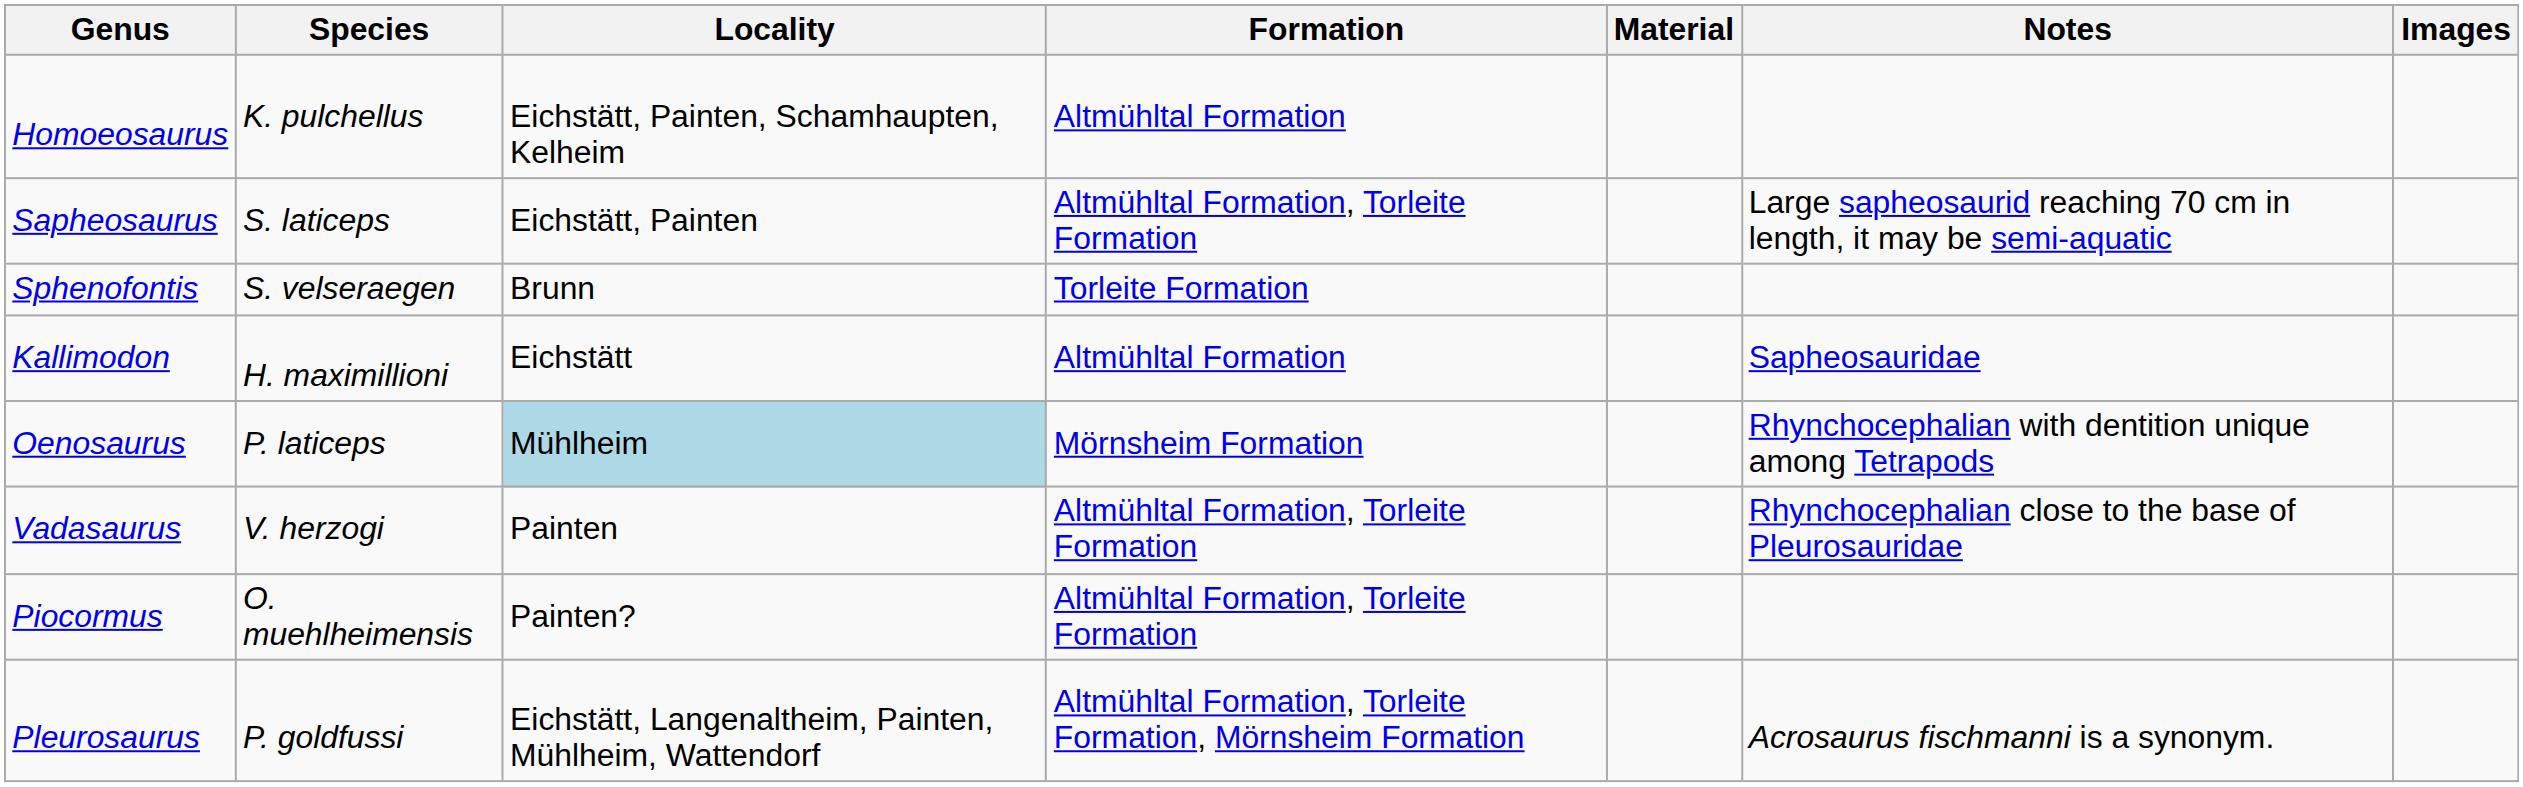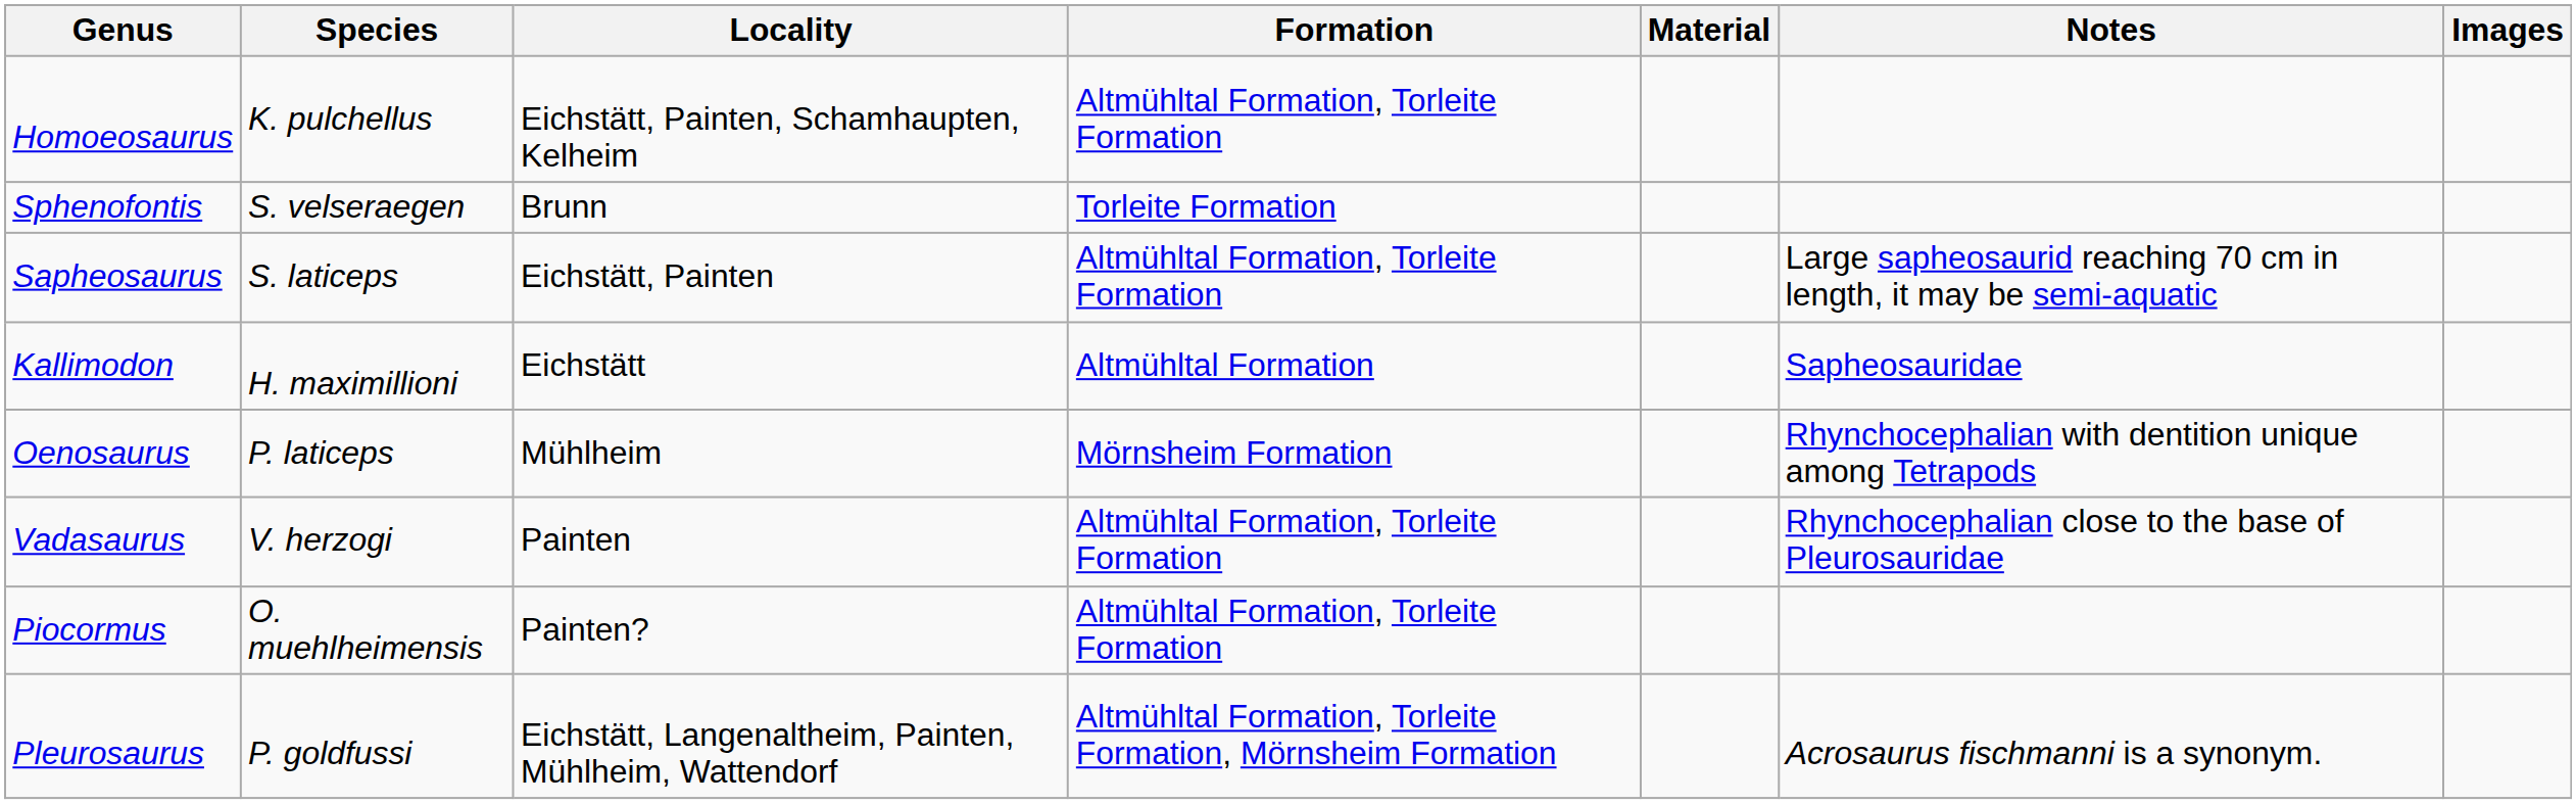 <table class="wikitable" align="center"  width="100%">
 <tr>
 <th>Genus</th>
 <th>Species</th>
 <th>Locality</th>
 <th>Formation</th>
 <th>Material</th>
 <th>Notes</th>
 <th>Images</th>
 </tr>
 <tr>
 <td><br><em><a href='#'>Homoeosaurus</a></em></td>
 <td><em>K. pulchellus</em></td>
 <td><br>Eichstätt, Painten, Schamhaupten, Kelheim</td>
-<td><a href='#'>Altmühltal Formation</a></td>
+<td><a href='#'>Altmühltal Formation</a>, <a href='#'>Torleite Formation</a></td>
+<td></td>
+<td></td>
+<td></td>
+</tr>
+<tr>
+<td><em><a href='#'>Sphenofontis</a></em></td>
+<td><em>S. velseraegen</em></td>
+<td>Brunn</td>
+<td><a href='#'>Torleite Formation</a></td>
 <td></td>
 <td></td>
 <td></td>
 </tr>
 <tr>
 <td><em><a href='#'>Sapheosaurus</a></em></td>
 <td><em>S. laticeps</em></td>
 <td>Eichstätt, Painten</td>
 <td><a href='#'>Altmühltal Formation</a>, <a href='#'>Torleite Formation</a></td>
 <td></td>
 <td>Large <a href='#'>sapheosaurid</a> reaching 70 cm in length, it may be <a href='#'>semi-aquatic</a></td>
 <td></td>
 </tr>
 <tr>
-<td><em><a href='#'>Sphenofontis</a></em></td>
-<td><em>S. velseraegen</em></td>
-<td>Brunn</td>
-<td><a href='#'>Torleite Formation</a></td>
-<td></td>
-<td></td>
-<td></td>
-</tr>
-<tr>
 <td><em><a href='#'>Kallimodon</a></em></td>
 <td><br><em>H. maximillioni</em></td>
 <td>Eichstätt</td>
 <td><a href='#'>Altmühltal Formation</a></td>
 <td></td>
 <td><a href='#'>Sapheosauridae</a></td>
 <td></td>
 </tr>
 <tr>
 <td><em><a href='#'>Oenosaurus</a></em></td>
 <td><em>P. laticeps</em></td>
-<td style="background: lightblue;">Mühlheim</td>
+<td>Mühlheim</td>
 <td><a href='#'>Mörnsheim Formation</a></td>
 <td></td>
 <td><a href='#'>Rhynchocephalian</a> with dentition unique among <a href='#'>Tetrapods</a></td>
 <td></td>
 </tr>
 <tr>
 <td><em><a href='#'>Vadasaurus</a></em></td>
 <td><em>V. herzogi</em></td>
 <td>Painten</td>
 <td><a href='#'>Altmühltal Formation</a>, <a href='#'>Torleite Formation</a></td>
 <td></td>
 <td><a href='#'>Rhynchocephalian</a> close to the base of <a href='#'>Pleurosauridae</a></td>
 <td></td>
 </tr>
 <tr>
 <td><em><a href='#'>Piocormus</a></em></td>
 <td><em>O. muehlheimensis</em></td>
 <td>Painten?</td>
 <td><a href='#'>Altmühltal Formation</a>, <a href='#'>Torleite Formation</a></td>
 <td></td>
 <td></td>
 <td></td>
 </tr>
 <tr>
 <td><br><em><a href='#'>Pleurosaurus</a></em></td>
 <td><br><em>P. goldfussi</em></td>
 <td><br>Eichstätt, Langenaltheim, Painten, Mühlheim, Wattendorf</td>
 <td><a href='#'>Altmühltal Formation</a>, <a href='#'>Torleite Formation</a>, <a href='#'>Mörnsheim Formation</a></td>
 <td></td>
 <td><br><em>Acrosaurus fischmanni</em> is a synonym.</td>
 <td></td>
 </tr>
 </table>
